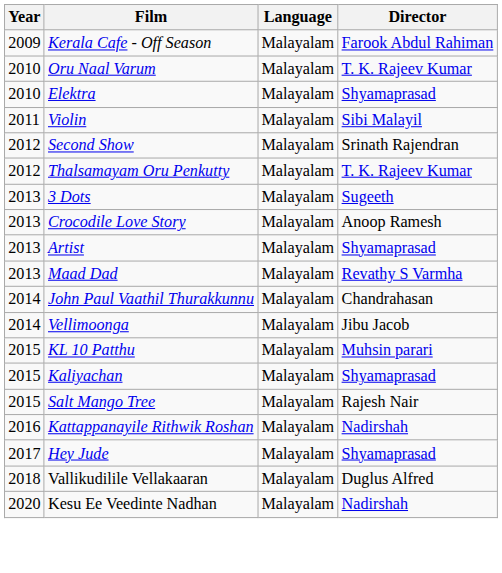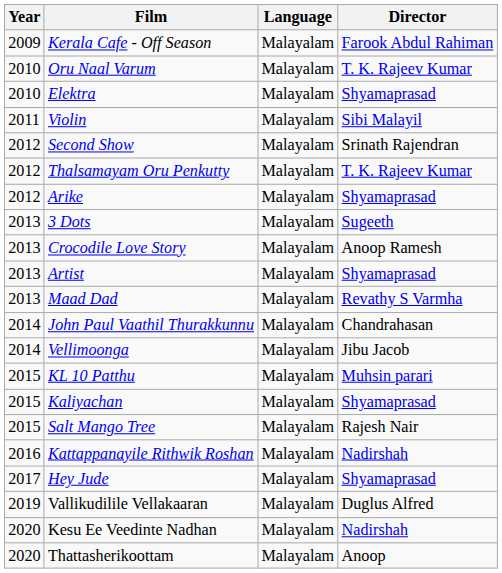 <table class="wikitable sortable">
 <tr>
 <th>Year</th>
 <th>Film</th>
 <th>Language</th>
 <th>Director</th>
 </tr>
 <tr>
 <td>2009</td>
 <td><em><a href='#'>Kerala Cafe</a> - Off Season</em></td>
 <td>Malayalam</td>
 <td><a href='#'>Farook Abdul Rahiman</a></td>
 </tr>
 <tr>
 <td>2010</td>
 <td><em><a href='#'>Oru Naal Varum</a></em></td>
 <td>Malayalam</td>
 <td><a href='#'>T. K. Rajeev Kumar</a></td>
 </tr>
 <tr>
 <td>2010</td>
 <td><em><a href='#'>Elektra</a></em></td>
 <td>Malayalam</td>
 <td><a href='#'>Shyamaprasad</a></td>
 </tr>
 <tr>
 <td>2011</td>
 <td><em><a href='#'>Violin</a></em></td>
 <td>Malayalam</td>
 <td><a href='#'>Sibi Malayil</a></td>
 </tr>
 <tr>
 <td>2012</td>
 <td><em><a href='#'>Second Show</a></em></td>
 <td>Malayalam</td>
 <td>Srinath Rajendran</td>
 </tr>
 <tr>
 <td>2012</td>
 <td><em><a href='#'>Thalsamayam Oru Penkutty</a></em></td>
 <td>Malayalam</td>
 <td><a href='#'>T. K. Rajeev Kumar</a></td>
+</tr>
+<tr>
+<td>2012</td>
+<td><em><a href='#'>Arike</a></em></td>
+<td>Malayalam</td>
+<td><a href='#'>Shyamaprasad</a></td>
 </tr>
 <tr>
 <td>2013</td>
 <td><em><a href='#'>3 Dots</a></em></td>
 <td>Malayalam</td>
 <td><a href='#'>Sugeeth</a></td>
 </tr>
 <tr>
 <td>2013</td>
 <td><em><a href='#'>Crocodile Love Story</a></em></td>
 <td>Malayalam</td>
 <td>Anoop Ramesh</td>
 </tr>
 <tr>
 <td>2013</td>
 <td><em><a href='#'>Artist</a></em></td>
 <td>Malayalam</td>
 <td><a href='#'>Shyamaprasad</a></td>
 </tr>
 <tr>
 <td>2013</td>
 <td><em><a href='#'>Maad Dad</a></em></td>
 <td>Malayalam</td>
 <td><a href='#'>Revathy S Varmha</a></td>
 </tr>
 <tr>
 <td>2014</td>
 <td><em><a href='#'>John Paul Vaathil Thurakkunnu</a></em></td>
 <td>Malayalam</td>
 <td>Chandrahasan</td>
 </tr>
 <tr>
 <td>2014</td>
 <td><em><a href='#'>Vellimoonga</a></em></td>
 <td>Malayalam</td>
 <td>Jibu Jacob</td>
 </tr>
 <tr>
 <td>2015</td>
 <td><em><a href='#'>KL 10 Patthu</a></em></td>
 <td>Malayalam</td>
 <td><a href='#'>Muhsin parari</a></td>
 </tr>
 <tr>
 <td>2015</td>
 <td><em><a href='#'>Kaliyachan</a></em></td>
 <td>Malayalam</td>
 <td><a href='#'>Shyamaprasad</a></td>
 </tr>
 <tr>
 <td>2015</td>
 <td><em><a href='#'>Salt Mango Tree</a></em></td>
 <td>Malayalam</td>
 <td>Rajesh Nair</td>
 </tr>
 <tr>
 <td>2016</td>
 <td><em><a href='#'>Kattappanayile Rithwik Roshan</a></em></td>
 <td>Malayalam</td>
 <td><a href='#'>Nadirshah</a></td>
 </tr>
 <tr>
 <td>2017</td>
 <td><em><a href='#'>Hey Jude</a></em></td>
 <td>Malayalam</td>
 <td><a href='#'>Shyamaprasad</a></td>
 </tr>
 <tr>
-<td>2018</td>
+<td>2019</td>
 <td>Vallikudilile Vellakaaran</td>
 <td>Malayalam</td>
 <td>Duglus Alfred</td>
 </tr>
 <tr>
 <td>2020</td>
 <td>Kesu Ee Veedinte Nadhan</td>
 <td>Malayalam</td>
 <td><a href='#'>Nadirshah</a></td>
 </tr>
+<tr>
+<td>2020</td>
+<td>Thattasherikoottam</td>
+<td>Malayalam</td>
+<td>Anoop</td>
+</tr>
 </table>
